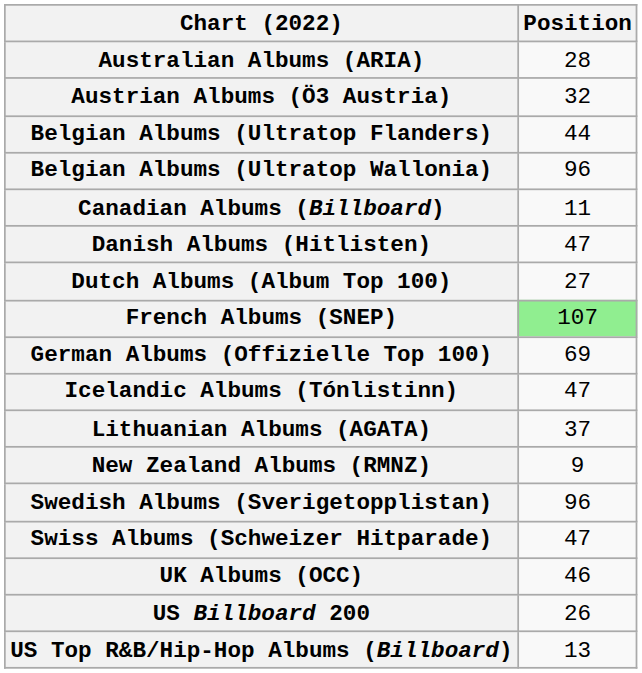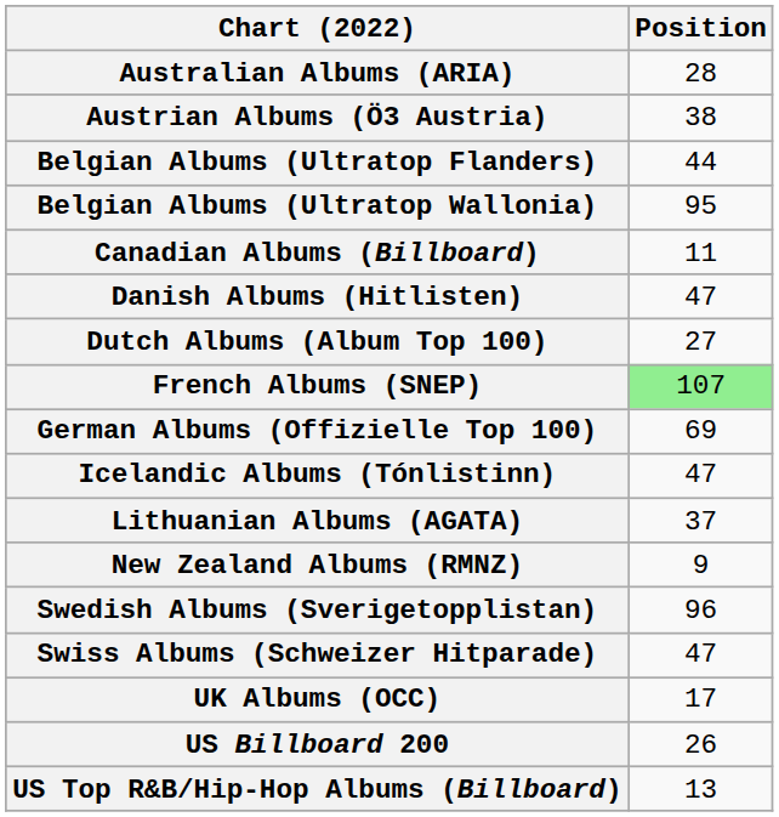 <table class="wikitable sortable plainrowheaders" style="text-align:center">
 <tr>
 <th scope="col">Chart (2022)</th>
 <th scope="col">Position</th>
 </tr>
 <tr>
 <th scope="row">Australian Albums (ARIA)</th>
 <td>28</td>
 </tr>
 <tr>
 <th scope="row">Austrian Albums (Ö3 Austria)</th>
-<td>32</td>
+<td>38</td>
 </tr>
 <tr>
 <th scope="row">Belgian Albums (Ultratop Flanders)</th>
 <td>44</td>
 </tr>
 <tr>
 <th scope="row">Belgian Albums (Ultratop Wallonia)</th>
-<td>96</td>
+<td>95</td>
 </tr>
 <tr>
 <th scope="row">Canadian Albums (<em>Billboard</em>)</th>
 <td>11</td>
 </tr>
 <tr>
 <th scope="row">Danish Albums (Hitlisten)</th>
 <td>47</td>
 </tr>
 <tr>
 <th scope="row">Dutch Albums (Album Top 100)</th>
 <td>27</td>
 </tr>
 <tr>
 <th scope="row">French Albums (SNEP)</th>
 <td style="background: lightgreen;">107</td>
 </tr>
 <tr>
 <th scope="row">German Albums (Offizielle Top 100)</th>
 <td>69</td>
 </tr>
 <tr>
 <th scope="row">Icelandic Albums (Tónlistinn)</th>
 <td>47</td>
 </tr>
 <tr>
 <th scope="row">Lithuanian Albums (AGATA)</th>
 <td>37</td>
 </tr>
 <tr>
 <th scope="row">New Zealand Albums (RMNZ)</th>
 <td>9</td>
 </tr>
 <tr>
 <th scope="row">Swedish Albums (Sverigetopplistan)</th>
 <td>96</td>
 </tr>
 <tr>
 <th scope="row">Swiss Albums (Schweizer Hitparade)</th>
 <td>47</td>
 </tr>
 <tr>
 <th scope="row">UK Albums (OCC)</th>
-<td>46</td>
+<td>17</td>
 </tr>
 <tr>
 <th scope="row">US <em>Billboard</em> 200</th>
 <td>26</td>
 </tr>
 <tr>
 <th scope="row">US Top R&B/Hip-Hop Albums (<em>Billboard</em>)</th>
 <td>13</td>
 </tr>
 </table>
